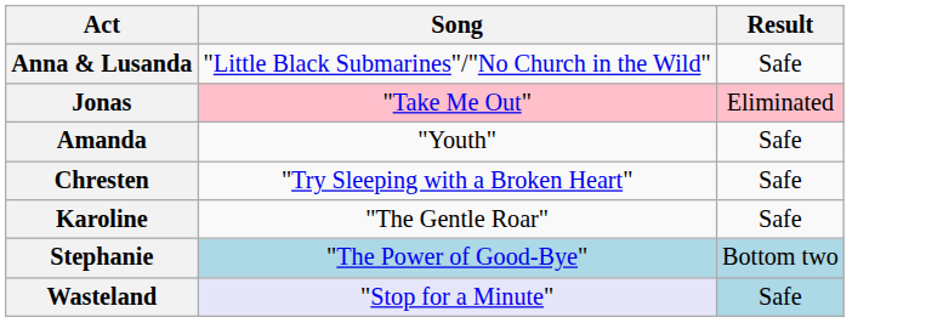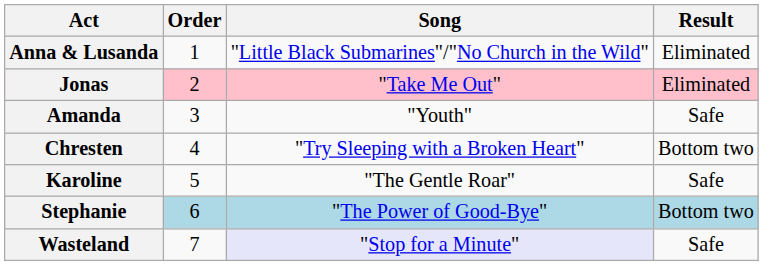 <table class="wikitable plainrowheaders" style="text-align:center;">
 <tr>
 <th scope="col">Act</th>
+<th scope="col">Order</th>
 <th scope="col">Song</th>
 <th scope="col">Result</th>
 </tr>
 <tr>
 <th scope=row>Anna & Lusanda</th>
+<td>1</td>
 <td>"<a href='#'>Little Black Submarines</a>"/"<a href='#'>No Church in the Wild</a>"</td>
-<td>Safe</td>
+<td>Eliminated</td>
 </tr>
 <tr style="background:pink;">
 <th scope=row>Jonas</th>
+<td>2</td>
 <td>"<a href='#'>Take Me Out</a>"</td>
 <td>Eliminated</td>
 </tr>
 <tr>
 <th scope=row>Amanda</th>
+<td>3</td>
 <td>"Youth"</td>
 <td>Safe</td>
 </tr>
 <tr>
 <th scope=row>Chresten</th>
+<td>4</td>
 <td>"<a href='#'>Try Sleeping with a Broken Heart</a>"</td>
-<td>Safe</td>
+<td>Bottom two</td>
 </tr>
 <tr>
 <th scope=row>Karoline</th>
+<td>5</td>
 <td>"The Gentle Roar"</td>
 <td>Safe</td>
 </tr>
 <tr style="background:lightblue;">
 <th scope=row>Stephanie</th>
+<td>6</td>
 <td>"<a href='#'>The Power of Good-Bye</a>"</td>
 <td>Bottom two</td>
 </tr>
 <tr>
 <th scope=row>Wasteland</th>
+<td>7</td>
 <td style="background: lavender;">"<a href='#'>Stop for a Minute</a>"</td>
-<td style="background: lightblue;">Safe</td>
+<td>Safe</td>
 </tr>
 </table>
